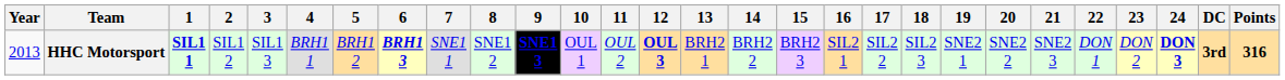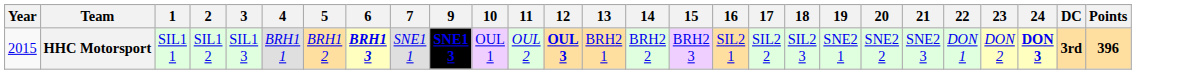 <table class="wikitable" style="text-align:center; font-size:85%">
 <tr>
 <th>Year</th>
 <th>Team</th>
 <th>1</th>
 <th>2</th>
 <th>3</th>
 <th>4</th>
 <th>5</th>
 <th>6</th>
 <th>7</th>
-<th>8</th>
 <th>9</th>
 <th>10</th>
 <th>11</th>
 <th>12</th>
 <th>13</th>
 <th>14</th>
 <th>15</th>
 <th>16</th>
 <th>17</th>
 <th>18</th>
 <th>19</th>
 <th>20</th>
 <th>21</th>
 <th>22</th>
 <th>23</th>
 <th>24</th>
 <th>DC</th>
 <th>Points</th>
 </tr>
 <tr>
-<td><a href='#'>2013</a></td>
+<td><a href='#'>2015</a></td>
 <th nowrap>HHC Motorsport</th>
-<td style="background:#DFFFDF;"><strong><a href='#'>SIL1<br>1</a><br></strong></td>
+<td style="background:#DFFFDF;"><a href='#'>SIL1<br>1</a><br></td>
 <td style="background:#DFFFDF;"><a href='#'>SIL1<br>2</a><br></td>
 <td style="background:#DFFFDF;"><a href='#'>SIL1<br>3</a><br></td>
 <td style="background:#DFDFDF;"><em><a href='#'>BRH1<br>1</a></em><br></td>
 <td style="background:#FFDF9F;"><em><a href='#'>BRH1<br>2</a></em><br></td>
 <td style="background:#FFFFBF;"><strong><em><a href='#'>BRH1<br>3</a></em></strong><br></td>
 <td style="background:#DFDFDF;"><em><a href='#'>SNE1<br>1</a></em><br></td>
-<td style="background:#DFFFDF;"><a href='#'>SNE1<br>2</a><br></td>
 <td style="background:#000000;color:white"><strong><a href='#'><span>SNE1<br>3</span></a></strong><br></td>
 <td style="background:#EFCFFF;"><a href='#'>OUL<br>1</a><br></td>
 <td style="background:#DFFFDF;"><em><a href='#'>OUL<br>2</a></em><br></td>
 <td style="background:#FFDF9F;"><strong><a href='#'>OUL<br>3</a></strong><br></td>
 <td style="background:#FFDF9F;"><a href='#'>BRH2<br>1</a><br></td>
 <td style="background:#DFFFDF;"><a href='#'>BRH2<br>2</a><br></td>
 <td style="background:#EFCFFF;"><a href='#'>BRH2<br>3</a><br></td>
 <td style="background:#FFDF9F;"><a href='#'>SIL2<br>1</a><br></td>
 <td style="background:#DFFFDF;"><a href='#'>SIL2<br>2</a><br></td>
 <td style="background:#DFFFDF;"><a href='#'>SIL2<br>3</a><br></td>
 <td style="background:#DFFFDF;"><a href='#'>SNE2<br>1</a><br></td>
 <td style="background:#DFFFDF;"><a href='#'>SNE2<br>2</a><br></td>
 <td style="background:#DFFFDF;"><a href='#'>SNE2<br>3</a><br></td>
 <td style="background:#DFFFDF;"><em><a href='#'>DON<br>1</a></em><br></td>
 <td style="background:#FFFFBF;"><em><a href='#'>DON<br>2</a></em><br></td>
 <td style="background:#FFFFBF;"><strong><a href='#'>DON<br>3</a></strong><br></td>
 <th style="background:#FFDF9F">3rd</th>
-<th style="background:#FFDF9F">316</th>
+<th style="background:#FFDF9F">396</th>
 </tr>
 </table>
